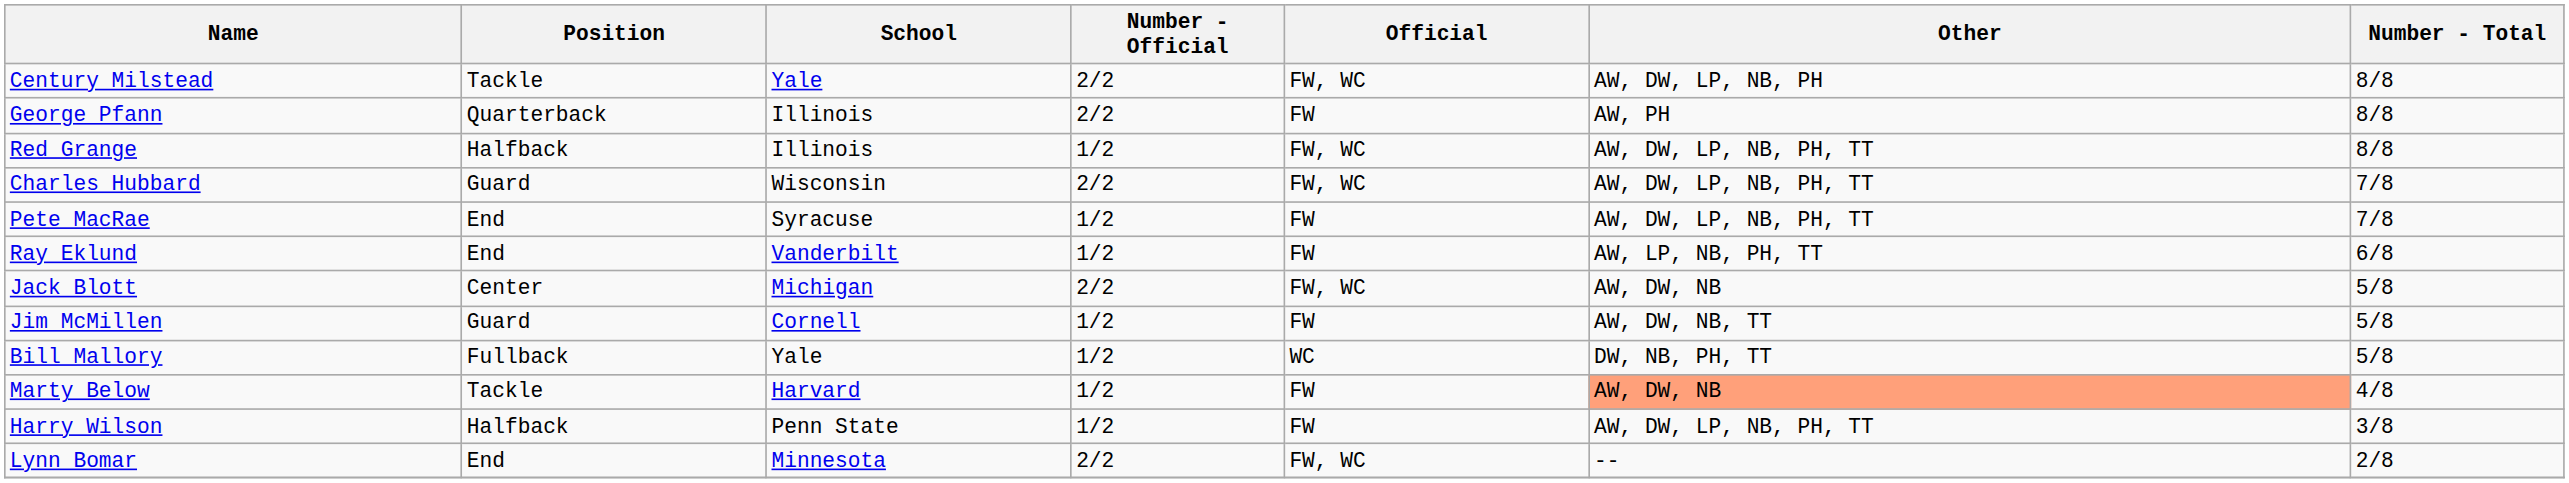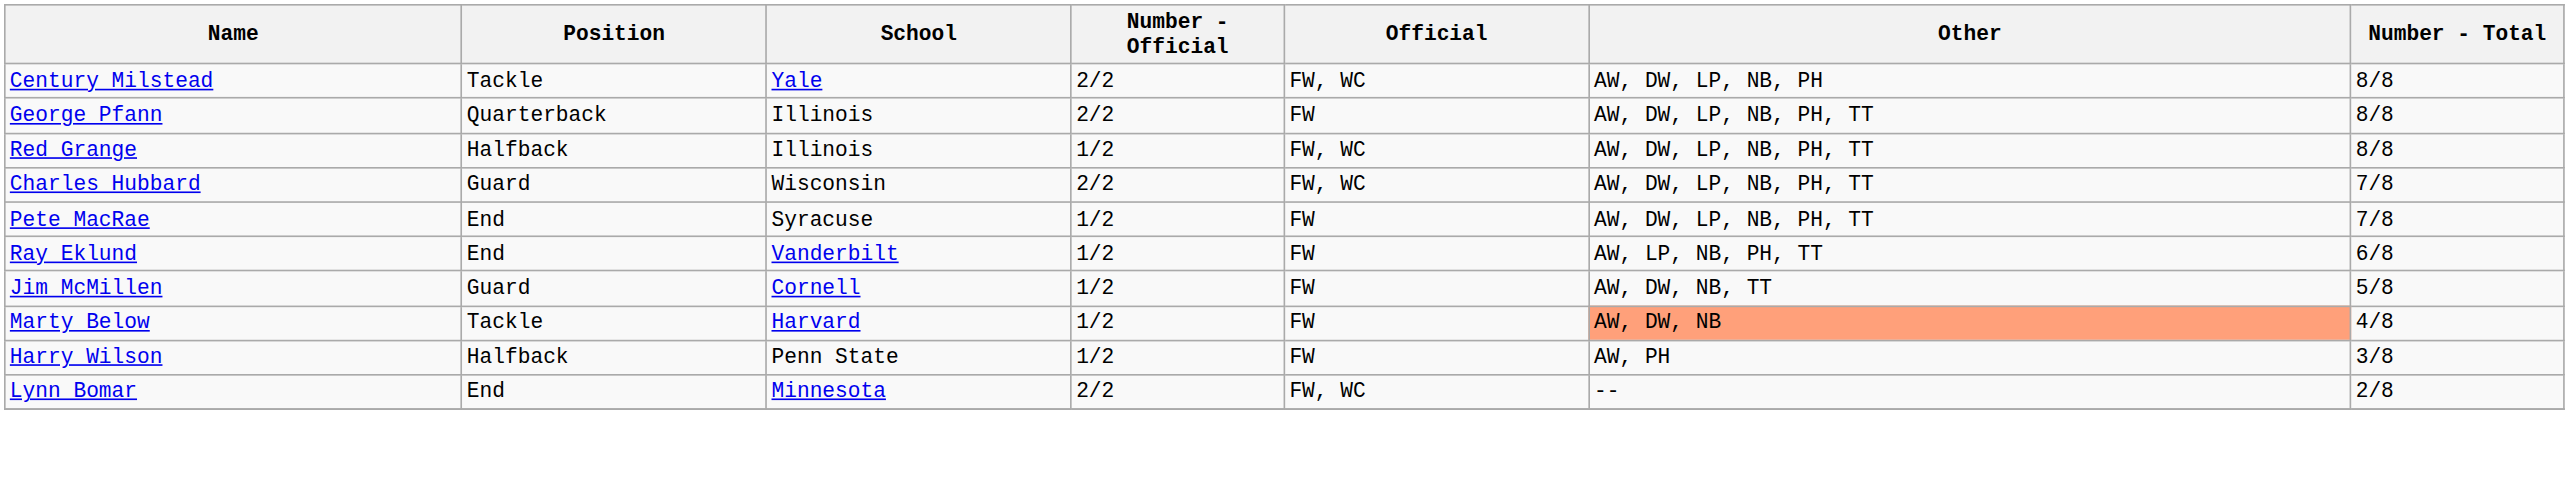 <table class="wikitable sortable">
 <tr>
 <th bgcolor="#DDDDFF" width="15%">Name</th>
 <th bgcolor="#DDDDFF" width="10%">Position</th>
 <th bgcolor="#DDDDFF" width="10%">School</th>
 <th bgcolor="#DDDDFF" width="7%">Number - Official</th>
 <th bgcolor="#DDDDFF" width="10%">Official</th>
 <th bgcolor="#DDDDFF" width="25%">Other</th>
 <th bgcolor="#DDDDFF" width="7%">Number - Total</th>
 </tr>
 <tr align="left">
 <td><a href='#'>Century Milstead</a></td>
 <td>Tackle</td>
 <td><a href='#'>Yale</a></td>
 <td>2/2</td>
 <td>FW, WC</td>
 <td>AW, DW, LP, NB, PH</td>
 <td>8/8</td>
 </tr>
 <tr align="left">
 <td><a href='#'>George Pfann</a></td>
 <td>Quarterback</td>
 <td>Illinois</td>
 <td>2/2</td>
 <td>FW</td>
-<td>AW, PH</td>
+<td>AW, DW, LP, NB, PH, TT</td>
 <td>8/8</td>
 </tr>
 <tr align="left">
 <td><a href='#'>Red Grange</a></td>
 <td>Halfback</td>
 <td>Illinois</td>
 <td>1/2</td>
 <td>FW, WC</td>
 <td>AW, DW, LP, NB, PH, TT</td>
 <td>8/8</td>
 </tr>
 <tr align="left">
 <td><a href='#'>Charles Hubbard</a></td>
 <td>Guard</td>
 <td>Wisconsin</td>
 <td>2/2</td>
 <td>FW, WC</td>
 <td>AW, DW, LP, NB, PH, TT</td>
 <td>7/8</td>
 </tr>
 <tr align="left">
 <td><a href='#'>Pete MacRae</a></td>
 <td>End</td>
 <td>Syracuse</td>
 <td>1/2</td>
 <td>FW</td>
 <td>AW, DW, LP, NB, PH, TT</td>
 <td>7/8</td>
 </tr>
 <tr align="left">
 <td><a href='#'>Ray Eklund</a></td>
 <td>End</td>
 <td><a href='#'>Vanderbilt</a></td>
 <td>1/2</td>
 <td>FW</td>
 <td>AW, LP, NB, PH, TT</td>
 <td>6/8</td>
 </tr>
 <tr align="left">
-<td><a href='#'>Jack Blott</a></td>
-<td>Center</td>
-<td><a href='#'>Michigan</a></td>
-<td>2/2</td>
-<td>FW, WC</td>
-<td>AW, DW, NB</td>
-<td>5/8</td>
-</tr>
-<tr align="left">
 <td><a href='#'>Jim McMillen</a></td>
 <td>Guard</td>
 <td><a href='#'>Cornell</a></td>
 <td>1/2</td>
 <td>FW</td>
 <td>AW, DW, NB, TT</td>
-<td>5/8</td>
-</tr>
-<tr align="left">
-<td><a href='#'>Bill Mallory</a></td>
-<td>Fullback</td>
-<td>Yale</td>
-<td>1/2</td>
-<td>WC</td>
-<td>DW, NB, PH, TT</td>
 <td>5/8</td>
 </tr>
 <tr align="left">
 <td><a href='#'>Marty Below</a></td>
 <td>Tackle</td>
 <td><a href='#'>Harvard</a></td>
 <td>1/2</td>
 <td>FW</td>
 <td style="background: lightsalmon;">AW, DW, NB</td>
 <td>4/8</td>
 </tr>
 <tr align="left">
 <td><a href='#'>Harry Wilson</a></td>
 <td>Halfback</td>
 <td>Penn State</td>
 <td>1/2</td>
 <td>FW</td>
-<td>AW, DW, LP, NB, PH, TT</td>
+<td>AW, PH</td>
 <td>3/8</td>
 </tr>
 <tr align="left">
 <td><a href='#'>Lynn Bomar</a></td>
 <td>End</td>
 <td><a href='#'>Minnesota</a></td>
 <td>2/2</td>
 <td>FW, WC</td>
 <td>--</td>
 <td>2/8</td>
 </tr>
 <tr align="left">
 </tr>
 </table>
